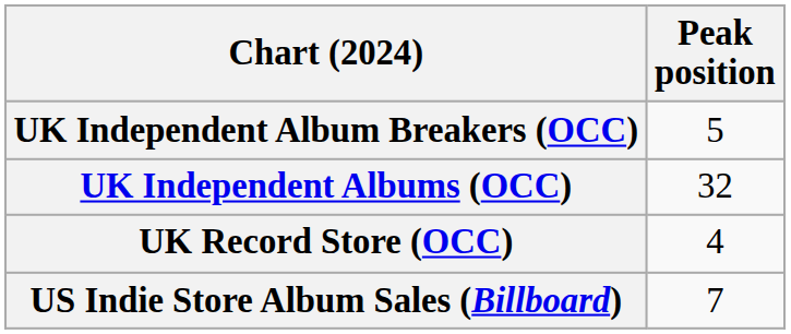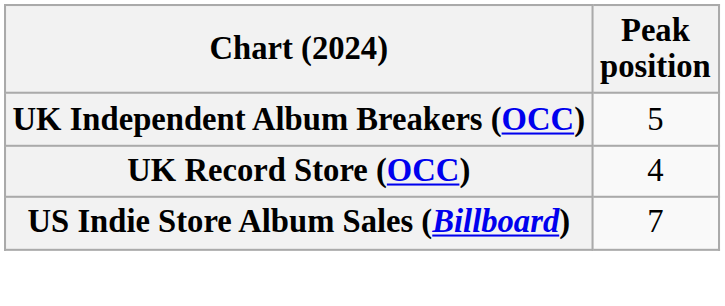 <table class="wikitable sortable plainrowheaders" style="text-align:center">
 <tr>
 <th scope="col">Chart (2024)</th>
 <th scope="col">Peak<br>position</th>
 </tr>
 <tr>
 <th scope="row">UK Independent Album Breakers (<a href='#'>OCC</a>)</th>
 <td>5</td>
 </tr>
 <tr>
-<th scope="row"><a href='#'>UK Independent Albums</a> (<a href='#'>OCC</a>)</th>
-<td>32</td>
-</tr>
-<tr>
 <th scope="row">UK Record Store (<a href='#'>OCC</a>)</th>
 <td>4</td>
 </tr>
 <tr>
 <th scope="row">US Indie Store Album Sales (<em><a href='#'>Billboard</a></em>)</th>
 <td>7</td>
 </tr>
 </table>
